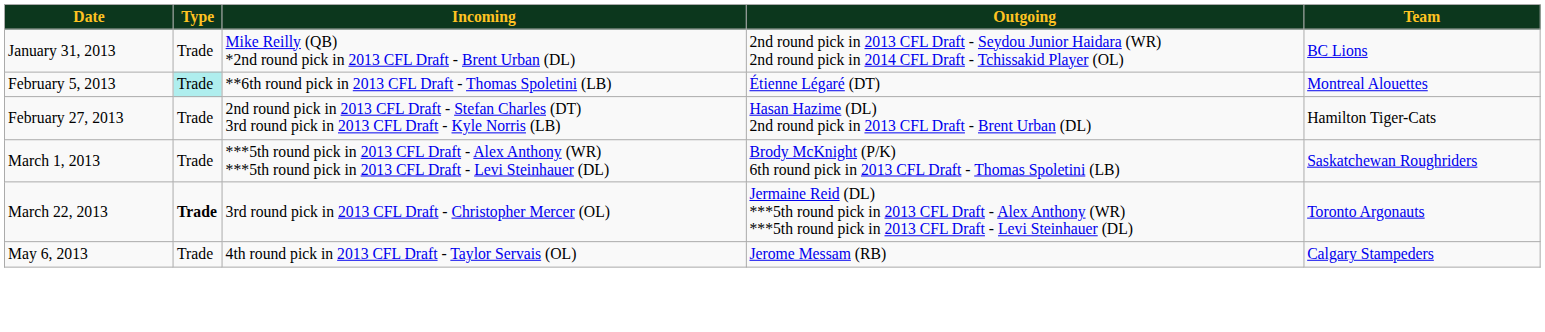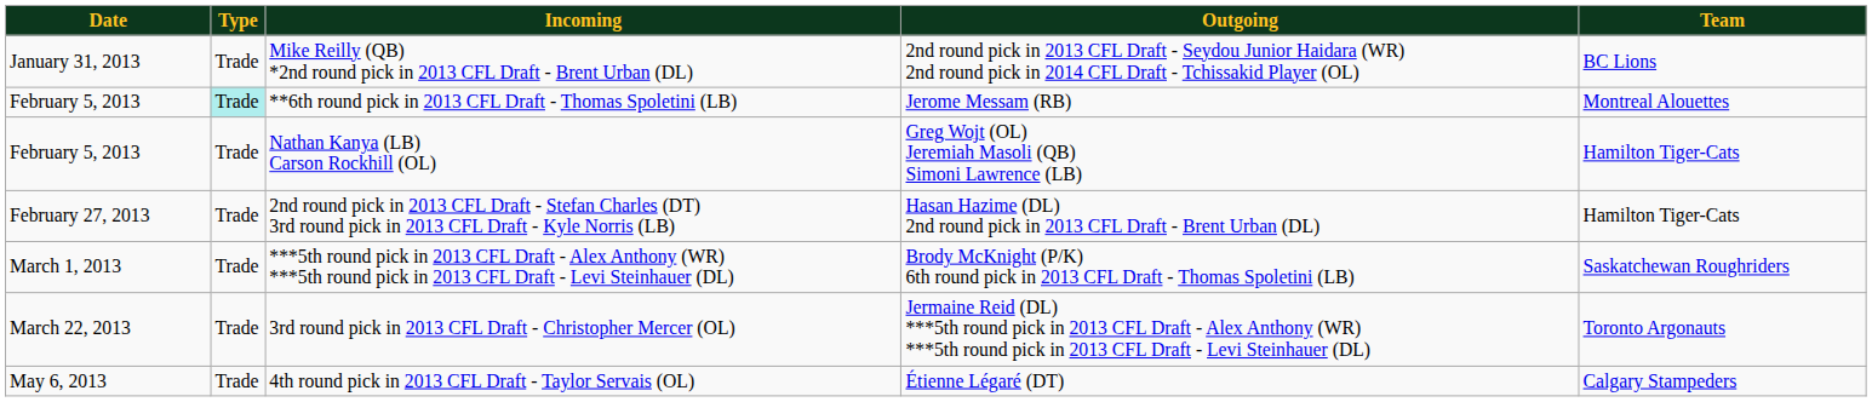 <table class="wikitable">
 <tr>
 <th style="background:#0C371D;color:#ffc322;" width="10%">Date</th>
 <th style="background:#0C371D;color:#ffc322;" width="1%">Type</th>
 <th style="background:#0C371D;color:#ffc322;" width="31%">Incoming</th>
 <th style="background:#0C371D;color:#ffc322;" width="33%">Outgoing</th>
 <th style="background:#0C371D;color:#ffc322;" width="14%">Team</th>
 </tr>
 <tr>
 <td>January 31, 2013</td>
 <td>Trade</td>
 <td><a href='#'>Mike Reilly</a> (QB)<br>*2nd round pick in <a href='#'>2013 CFL Draft</a> - <a href='#'>Brent Urban</a> (DL)</td>
 <td>2nd round pick in <a href='#'>2013 CFL Draft</a> - <a href='#'>Seydou Junior Haidara</a> (WR)<br>2nd round pick in <a href='#'>2014 CFL Draft</a> - <a href='#'>Tchissakid Player</a> (OL)</td>
 <td><a href='#'>BC Lions</a></td>
 </tr>
 <tr>
 <td>February 5, 2013</td>
 <td style="background: paleturquoise;">Trade</td>
 <td>**6th round pick in <a href='#'>2013 CFL Draft</a> - <a href='#'>Thomas Spoletini</a> (LB)</td>
-<td><a href='#'>Étienne Légaré</a> (DT)</td>
+<td><a href='#'>Jerome Messam</a> (RB)</td>
 <td><a href='#'>Montreal Alouettes</a></td>
+</tr>
+<tr>
+<td>February 5, 2013</td>
+<td>Trade</td>
+<td><a href='#'>Nathan Kanya</a> (LB)<br><a href='#'>Carson Rockhill</a> (OL)</td>
+<td><a href='#'>Greg Wojt</a> (OL)<br><a href='#'>Jeremiah Masoli</a> (QB)<br><a href='#'>Simoni Lawrence</a> (LB)</td>
+<td><a href='#'>Hamilton Tiger-Cats</a></td>
 </tr>
 <tr>
 <td>February 27, 2013</td>
 <td>Trade</td>
 <td>2nd round pick in <a href='#'>2013 CFL Draft</a> - <a href='#'>Stefan Charles</a> (DT)<br>3rd round pick in <a href='#'>2013 CFL Draft</a> - <a href='#'>Kyle Norris</a> (LB)</td>
 <td><a href='#'>Hasan Hazime</a> (DL)<br>2nd round pick in <a href='#'>2013 CFL Draft</a> - <a href='#'>Brent Urban</a> (DL)</td>
 <td>Hamilton Tiger-Cats</td>
 </tr>
 <tr>
 <td>March 1, 2013</td>
 <td>Trade</td>
 <td>***5th round pick in <a href='#'>2013 CFL Draft</a> - <a href='#'>Alex Anthony</a> (WR)<br>***5th round pick in <a href='#'>2013 CFL Draft</a> - <a href='#'>Levi Steinhauer</a> (DL)</td>
 <td><a href='#'>Brody McKnight</a> (P/K)<br>6th round pick in <a href='#'>2013 CFL Draft</a> - <a href='#'>Thomas Spoletini</a> (LB)</td>
 <td><a href='#'>Saskatchewan Roughriders</a></td>
 </tr>
 <tr>
 <td>March 22, 2013</td>
-<td><strong>Trade</strong></td>
+<td>Trade</td>
 <td>3rd round pick in <a href='#'>2013 CFL Draft</a> - <a href='#'>Christopher Mercer</a> (OL)</td>
 <td><a href='#'>Jermaine Reid</a> (DL)<br>***5th round pick in <a href='#'>2013 CFL Draft</a> - <a href='#'>Alex Anthony</a> (WR)<br>***5th round pick in <a href='#'>2013 CFL Draft</a> - <a href='#'>Levi Steinhauer</a> (DL)</td>
 <td><a href='#'>Toronto Argonauts</a></td>
 </tr>
 <tr>
 <td>May 6, 2013</td>
 <td>Trade</td>
 <td>4th round pick in <a href='#'>2013 CFL Draft</a> - <a href='#'>Taylor Servais</a> (OL)</td>
-<td><a href='#'>Jerome Messam</a> (RB)</td>
+<td><a href='#'>Étienne Légaré</a> (DT)</td>
 <td><a href='#'>Calgary Stampeders</a></td>
 </tr>
 </table>
